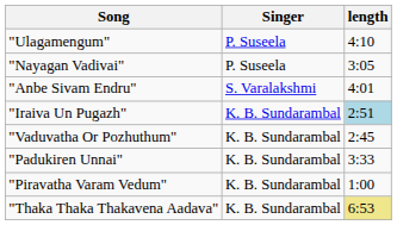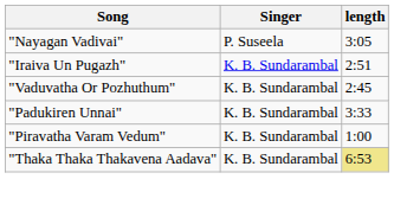 <table class="wikitable">
 <tr>
 <th>Song</th>
 <th>Singer</th>
 <th>length</th>
 </tr>
 <tr>
-<td>"Ulagamengum"</td>
-<td><a href='#'>P. Suseela</a></td>
-<td>4:10</td>
-</tr>
-<tr>
 <td>"Nayagan Vadivai"</td>
 <td>P. Suseela</td>
 <td>3:05</td>
 </tr>
 <tr>
-<td>"Anbe Sivam Endru"</td>
-<td><a href='#'>S. Varalakshmi</a></td>
-<td>4:01</td>
-</tr>
-<tr>
 <td>"Iraiva Un Pugazh"</td>
 <td><a href='#'>K. B. Sundarambal</a></td>
-<td style="background: lightblue;">2:51</td>
+<td>2:51</td>
 </tr>
 <tr>
 <td>"Vaduvatha Or Pozhuthum"</td>
 <td>K. B. Sundarambal</td>
 <td>2:45</td>
 </tr>
 <tr>
 <td>"Padukiren Unnai"</td>
 <td>K. B. Sundarambal</td>
 <td>3:33</td>
 </tr>
 <tr>
 <td>"Piravatha Varam Vedum"</td>
 <td>K. B. Sundarambal</td>
 <td>1:00</td>
 </tr>
 <tr>
 <td>"Thaka Thaka Thakavena Aadava"</td>
 <td>K. B. Sundarambal</td>
 <td style="background: khaki;">6:53</td>
 </tr>
 </table>
